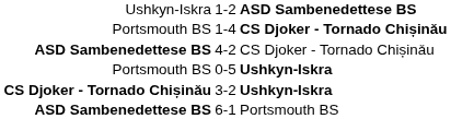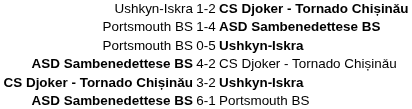 <table>
 <tr>
 <td></td>
 <th width=auto></th>
 <td></td>
 </tr>
 <tr>
 <td align=right>Ushkyn-Iskra </td>
 <td align=center>1-2</td>
+<td align=left> <strong>CS Djoker - Tornado Chișinǎu</strong></td>
+</tr>
+<tr>
+<td align=right>Portsmouth BS </td>
+<td align=center>1-4</td>
 <td align=left><strong> ASD Sambenedettese BS</strong></td>
 </tr>
 <tr>
 <td align=right>Portsmouth BS </td>
-<td align=center>1-4</td>
-<td align=left> <strong>CS Djoker - Tornado Chișinǎu</strong></td>
+<td align=center>0-5</td>
+<td align=left><strong> Ushkyn-Iskra</strong></td>
 </tr>
 <tr>
 <td align=right><strong>ASD Sambenedettese BS </strong></td>
 <td align=center>4-2</td>
 <td align=left> CS Djoker - Tornado Chișinǎu</td>
-</tr>
-<tr>
-<td align=right>Portsmouth BS </td>
-<td align=center>0-5</td>
-<td align=left><strong> Ushkyn-Iskra</strong></td>
 </tr>
 <tr>
 <td align=right><strong>CS Djoker - Tornado Chișinǎu </strong></td>
 <td align=center>3-2</td>
 <td align=left><strong> Ushkyn-Iskra</strong></td>
 </tr>
 <tr>
 <td align=right><strong>ASD Sambenedettese BS </strong></td>
 <td align=center>6-1</td>
 <td align=left> Portsmouth BS</td>
 </tr>
 </table>
